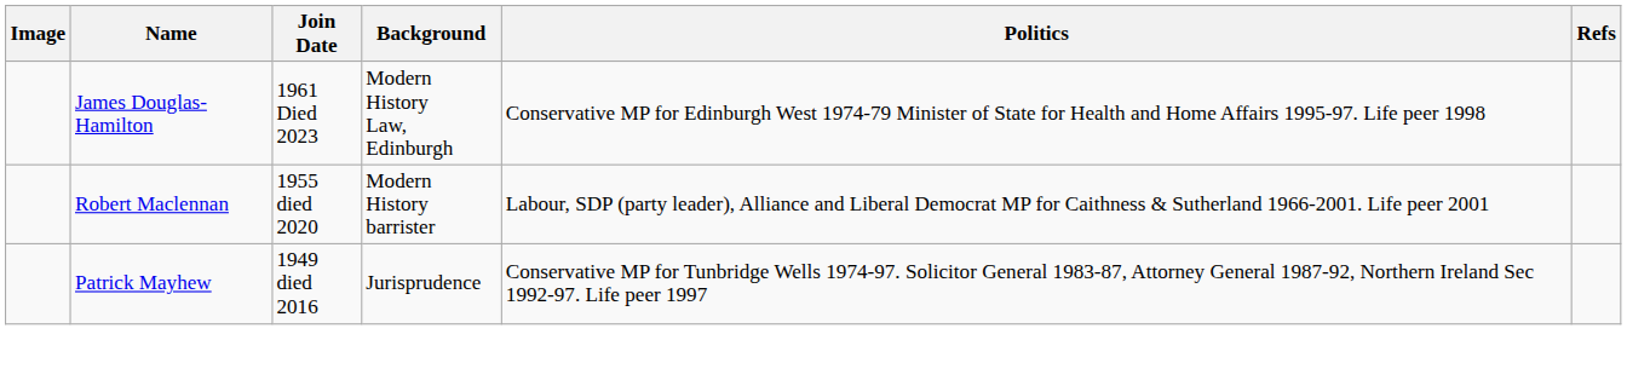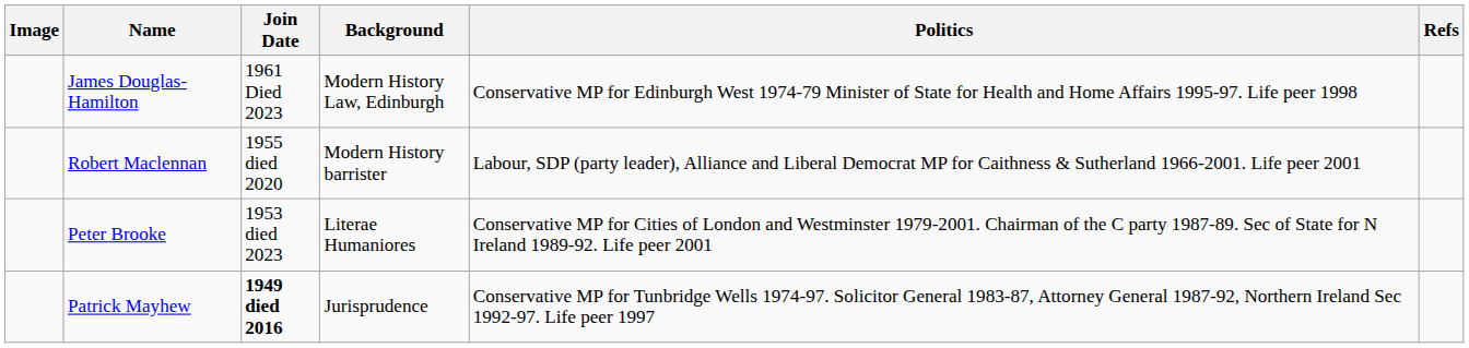 <table class="wikitable sortable">
 <tr>
 <th class="unsortable">Image</th>
 <th>Name</th>
 <th>Join<br>Date</th>
 <th>Background</th>
 <th>Politics</th>
 <th>Refs</th>
 </tr>
 <tr>
 <td></td>
 <td><a href='#'>James Douglas-Hamilton</a></td>
 <td>1961<br>Died 2023</td>
 <td>Modern History<br>Law, Edinburgh</td>
 <td>Conservative MP for Edinburgh West 1974-79 Minister of State for Health and Home Affairs 1995-97. Life peer 1998</td>
 <td></td>
 </tr>
 <tr>
 <td></td>
 <td><a href='#'>Robert Maclennan</a></td>
 <td>1955<br>died 2020</td>
 <td>Modern History<br>barrister</td>
 <td>Labour, SDP (party leader), Alliance and Liberal Democrat MP for Caithness & Sutherland 1966-2001. Life peer 2001</td>
 <td></td>
 </tr>
 <tr>
 <td></td>
+<td><a href='#'>Peter Brooke</a></td>
+<td>1953<br>died 2023</td>
+<td>Literae Humaniores</td>
+<td>Conservative MP for Cities of London and Westminster 1979-2001. Chairman of the C party 1987-89. Sec of State for N Ireland 1989-92. Life peer 2001</td>
+<td></td>
+</tr>
+<tr>
+<td></td>
 <td><a href='#'>Patrick Mayhew</a></td>
-<td>1949<br>died 2016</td>
+<td><strong>1949<br>died 2016</strong></td>
 <td>Jurisprudence</td>
 <td>Conservative MP for Tunbridge Wells 1974-97. Solicitor General 1983-87, Attorney General 1987-92, Northern Ireland Sec 1992-97. Life peer 1997</td>
 <td></td>
 </tr>
 </table>
